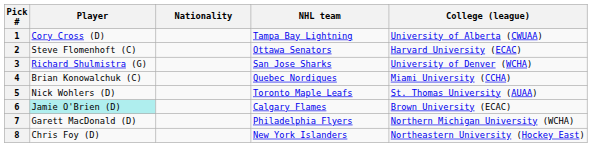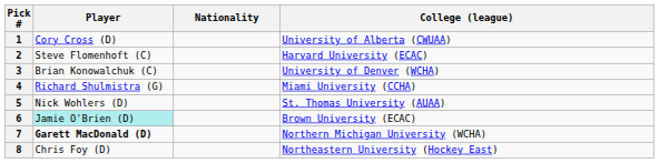 <table class="wikitable">
 <tr>
 <th bgcolor="#DDDDFF" width="2.75%">Pick #</th>
 <th bgcolor="#DDDDFF" width="22.0%">Player</th>
 <th bgcolor="#DDDDFF" width="16.5%">Nationality</th>
-<th bgcolor="#DDDDFF" width="24.0%">NHL team</th>
 <th bgcolor="#DDDDFF" width="100.0%">College (league)</th>
 </tr>
 <tr>
 <th>1</th>
 <td><a href='#'>Cory Cross</a> (D)</td>
 <td></td>
-<td><a href='#'>Tampa Bay Lightning</a></td>
 <td><a href='#'>University of Alberta</a> (<a href='#'>CWUAA</a>)</td>
 </tr>
 <tr>
 <th>2</th>
 <td>Steve Flomenhoft (C)</td>
 <td></td>
-<td><a href='#'>Ottawa Senators</a></td>
 <td><a href='#'>Harvard University</a> (<a href='#'>ECAC</a>)</td>
 </tr>
 <tr>
 <th>3</th>
-<td><a href='#'>Richard Shulmistra</a> (G)</td>
+<td>Brian Konowalchuk (C)</td>
 <td></td>
-<td><a href='#'>San Jose Sharks</a></td>
 <td><a href='#'>University of Denver</a> (<a href='#'>WCHA</a>)</td>
 </tr>
 <tr>
 <th>4</th>
-<td>Brian Konowalchuk (C)</td>
+<td><a href='#'>Richard Shulmistra</a> (G)</td>
 <td></td>
-<td><a href='#'>Quebec Nordiques</a></td>
 <td><a href='#'>Miami University</a> (<a href='#'>CCHA</a>)</td>
 </tr>
 <tr>
 <th>5</th>
 <td>Nick Wohlers (D)</td>
 <td></td>
-<td><a href='#'>Toronto Maple Leafs</a></td>
 <td><a href='#'>St. Thomas University</a> (<a href='#'>AUAA</a>)</td>
 </tr>
 <tr>
 <th>6</th>
 <td style="background: paleturquoise;">Jamie O'Brien (D)</td>
 <td></td>
-<td><a href='#'>Calgary Flames</a></td>
 <td><a href='#'>Brown University</a> (ECAC)</td>
 </tr>
 <tr>
 <th>7</th>
-<td>Garett MacDonald (D)</td>
+<td><strong>Garett MacDonald (D)</strong></td>
 <td></td>
-<td><a href='#'>Philadelphia Flyers</a></td>
 <td><a href='#'>Northern Michigan University</a> (WCHA)</td>
 </tr>
 <tr>
 <th>8</th>
 <td>Chris Foy (D)</td>
 <td></td>
-<td><a href='#'>New York Islanders</a></td>
 <td><a href='#'>Northeastern University</a> (<a href='#'>Hockey East</a>)</td>
 </tr>
 </table>
